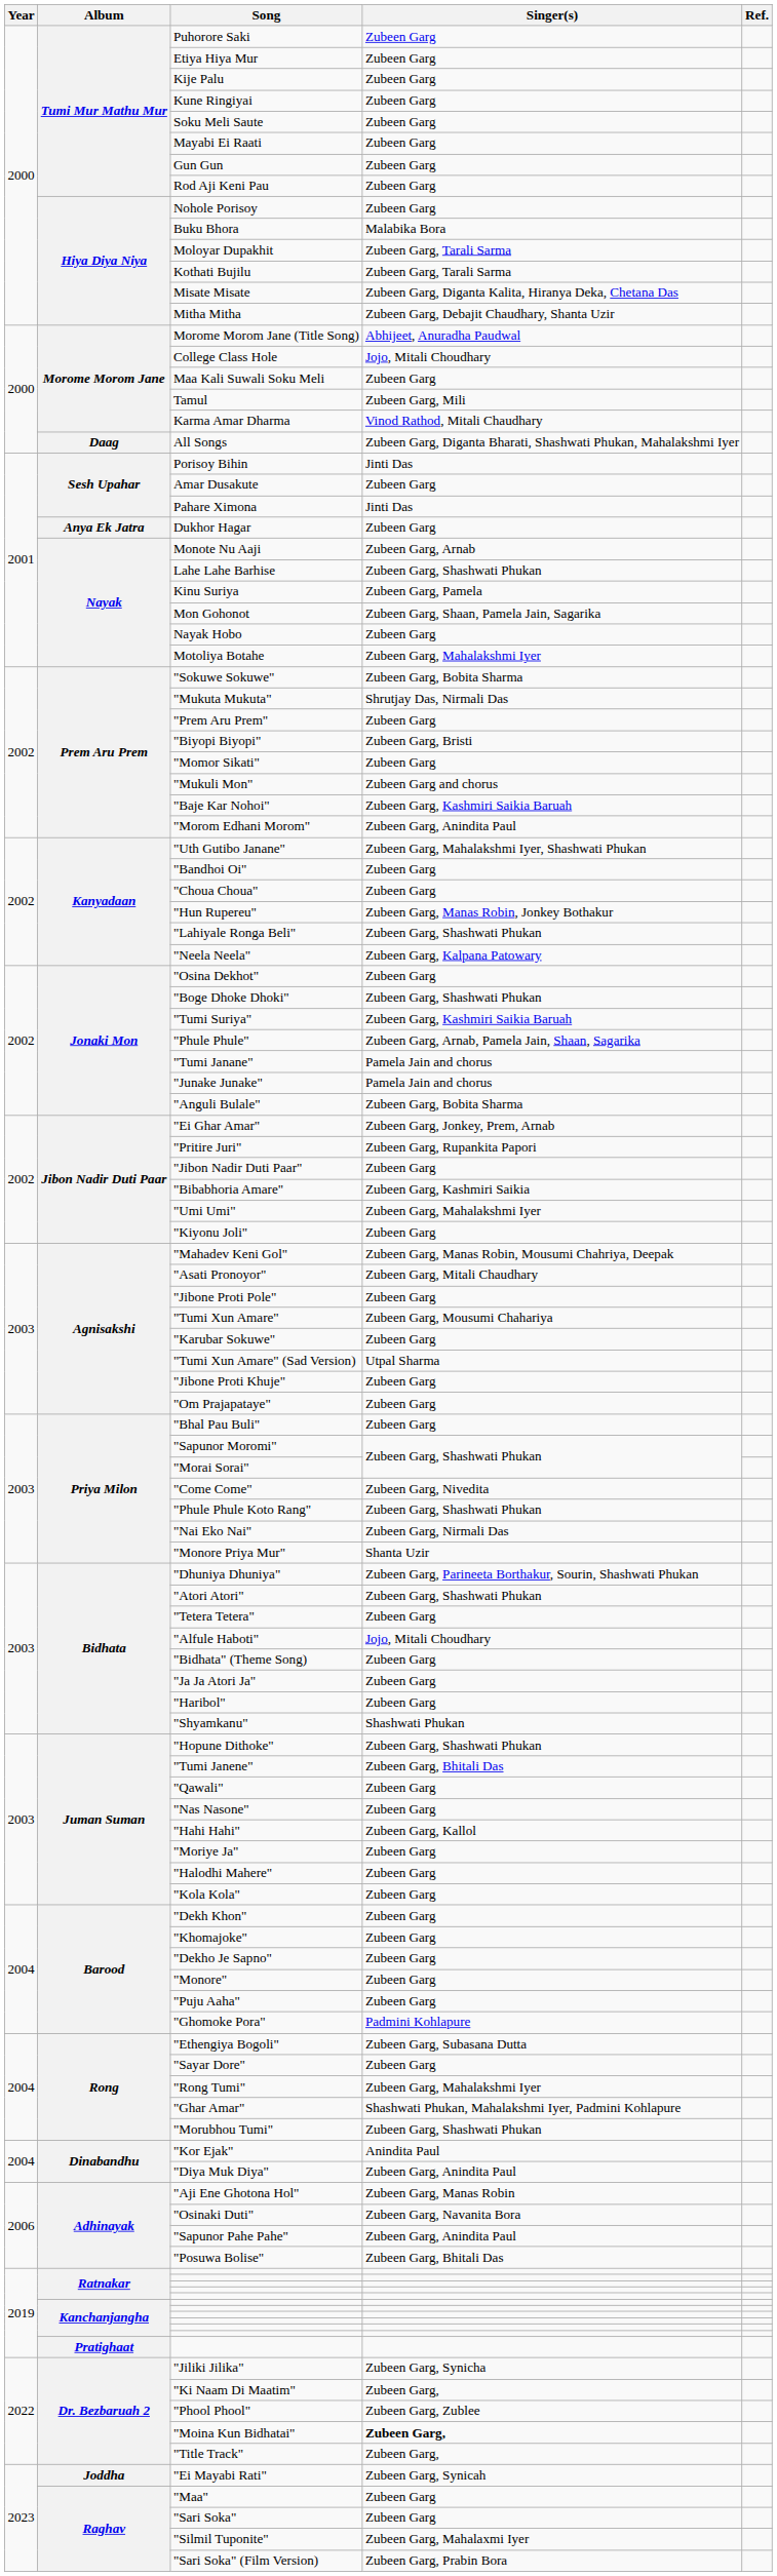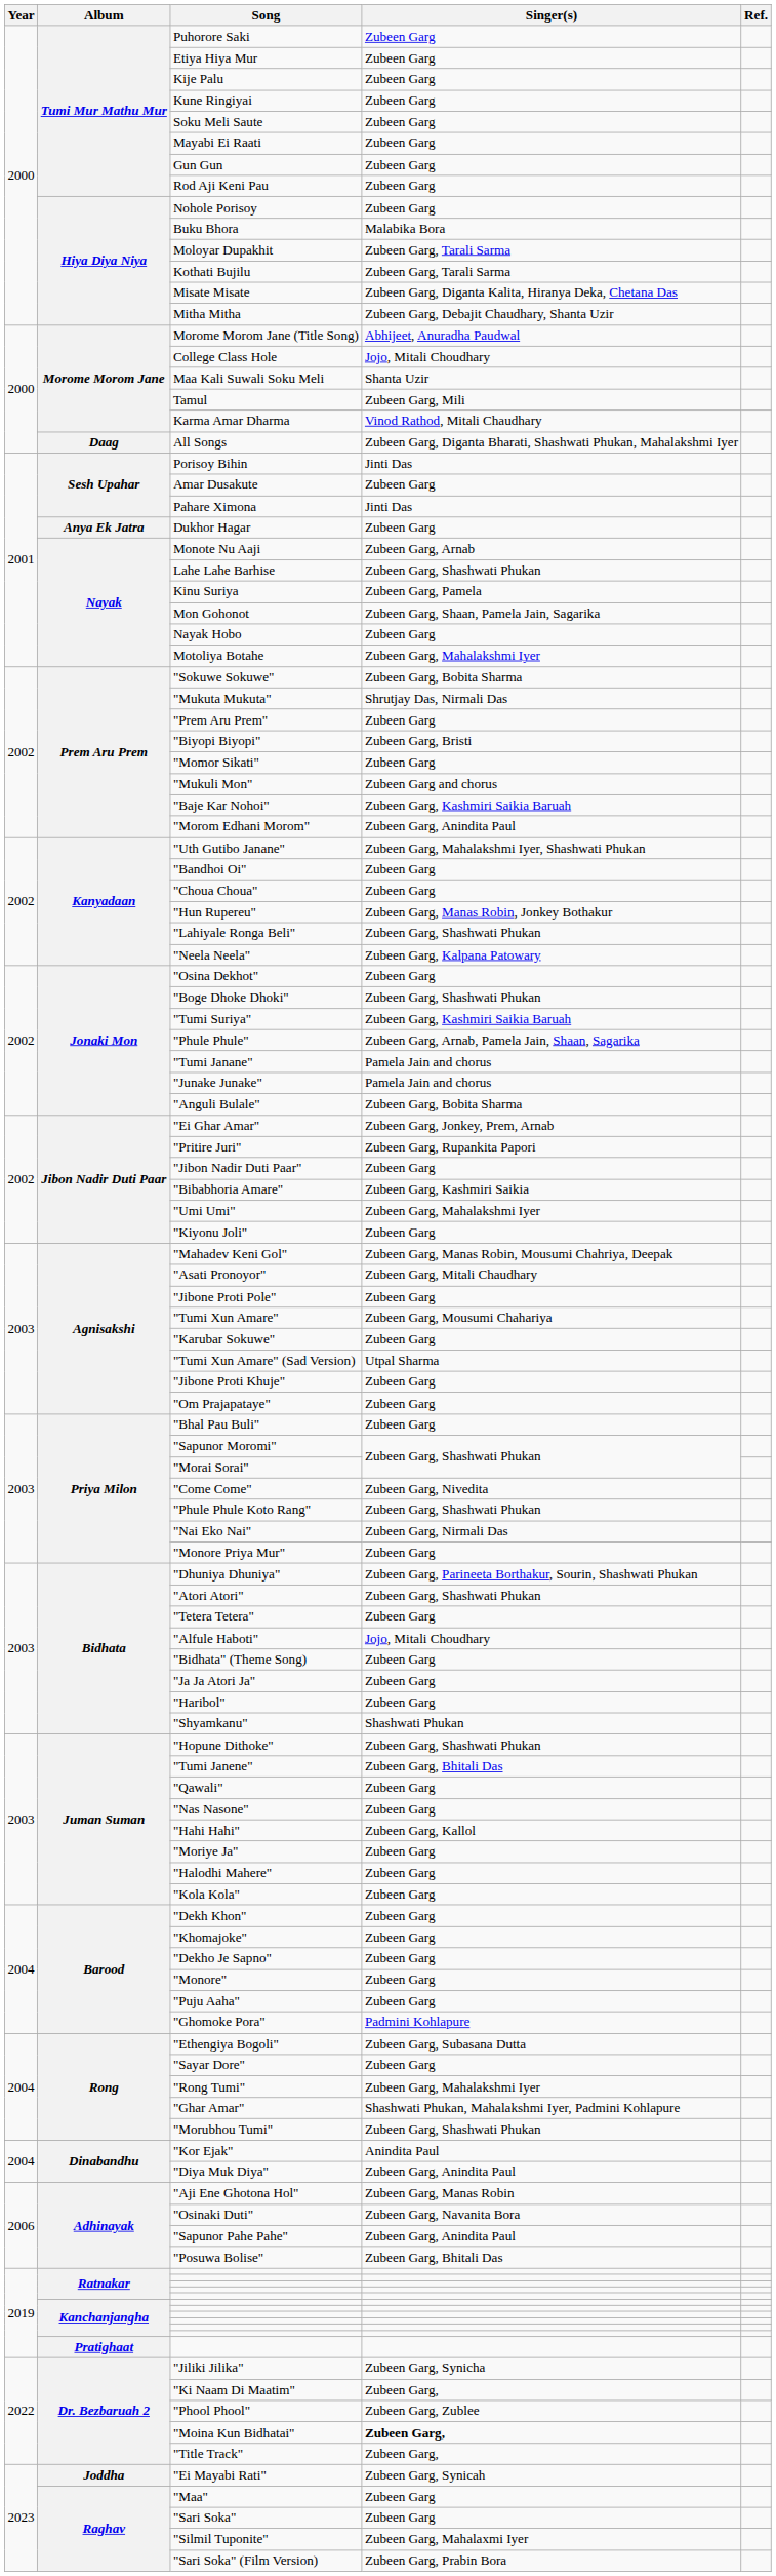 <table class="wikitable plainrowheaders">
 <tr>
 <th scope="col">Year</th>
 <th>Album</th>
 <th scope="col">Song</th>
 <th scope="col">Singer(s)</th>
 <th scope="col">Ref.</th>
 </tr>
 <tr>
 <td rowspan="14">2000</td>
 <th rowspan="8"><em><a href='#'>Tumi Mur Mathu Mur</a></em></th>
 <td>Puhorore Saki</td>
 <td><a href='#'>Zubeen Garg</a></td>
 <td></td>
 </tr>
 <tr>
 <td>Etiya Hiya Mur</td>
 <td>Zubeen Garg</td>
 <td></td>
 </tr>
 <tr>
 <td>Kije Palu</td>
 <td>Zubeen Garg</td>
 <td></td>
 </tr>
 <tr>
 <td>Kune Ringiyai</td>
 <td>Zubeen Garg</td>
 <td></td>
 </tr>
 <tr>
 <td>Soku Meli Saute</td>
 <td>Zubeen Garg</td>
 <td></td>
 </tr>
 <tr>
 <td>Mayabi Ei Raati</td>
 <td>Zubeen Garg</td>
 <td></td>
 </tr>
 <tr>
 <td>Gun Gun</td>
 <td>Zubeen Garg</td>
 <td></td>
 </tr>
 <tr>
 <td>Rod Aji Keni Pau</td>
 <td>Zubeen Garg</td>
 <td></td>
 </tr>
 <tr>
 <th rowspan="6"><em><a href='#'>Hiya Diya Niya</a></em></th>
 <td>Nohole Porisoy</td>
 <td>Zubeen Garg</td>
 <td></td>
 </tr>
 <tr>
 <td>Buku Bhora</td>
 <td>Malabika Bora</td>
 <td></td>
 </tr>
 <tr>
 <td>Moloyar Dupakhit</td>
 <td>Zubeen Garg, <a href='#'>Tarali Sarma</a></td>
 <td></td>
 </tr>
 <tr>
 <td>Kothati Bujilu</td>
 <td>Zubeen Garg, Tarali Sarma</td>
 <td></td>
 </tr>
 <tr>
 <td>Misate Misate</td>
 <td>Zubeen Garg, Diganta Kalita, Hiranya Deka, <a href='#'>Chetana Das</a></td>
 <td></td>
 </tr>
 <tr>
 <td>Mitha Mitha</td>
 <td>Zubeen Garg, Debajit Chaudhary, Shanta Uzir</td>
 <td></td>
 </tr>
 <tr>
 <td rowspan="6">2000</td>
 <th rowspan="5"><em>Morome Morom Jane</em></th>
 <td>Morome Morom Jane (Title Song)</td>
 <td><a href='#'>Abhijeet</a>, <a href='#'>Anuradha Paudwal</a></td>
 <td></td>
 </tr>
 <tr>
 <td>College Class Hole</td>
 <td><a href='#'>Jojo</a>, Mitali Choudhary</td>
 <td></td>
 </tr>
 <tr>
 <td>Maa Kali Suwali Soku Meli</td>
-<td>Zubeen Garg</td>
+<td>Shanta Uzir</td>
 <td></td>
 </tr>
 <tr>
 <td>Tamul</td>
 <td>Zubeen Garg, Mili</td>
 <td></td>
 </tr>
 <tr>
 <td>Karma Amar Dharma</td>
 <td><a href='#'>Vinod Rathod</a>, Mitali Chaudhary</td>
 </tr>
 <tr>
 <th><em>Daag</em></th>
 <td>All Songs</td>
 <td>Zubeen Garg, Diganta Bharati, Shashwati Phukan, Mahalakshmi Iyer</td>
 <td></td>
 </tr>
 <tr>
 <td rowspan="10">2001</td>
 <th rowspan="3"><em>Sesh Upahar</em></th>
 <td>Porisoy Bihin</td>
 <td>Jinti Das</td>
 <td></td>
 </tr>
 <tr>
 <td>Amar Dusakute</td>
 <td>Zubeen Garg</td>
 <td></td>
 </tr>
 <tr>
 <td>Pahare Ximona</td>
 <td>Jinti Das</td>
 <td></td>
 </tr>
 <tr>
 <th><em>Anya Ek Jatra</em></th>
 <td>Dukhor Hagar</td>
 <td>Zubeen Garg</td>
 <td></td>
 </tr>
 <tr>
 <th rowspan="6"><em><a href='#'>Nayak</a></em></th>
 <td>Monote Nu Aaji</td>
 <td>Zubeen Garg, Arnab</td>
 <td></td>
 </tr>
 <tr>
 <td>Lahe Lahe Barhise</td>
 <td>Zubeen Garg, Shashwati Phukan</td>
 <td></td>
 </tr>
 <tr>
 <td>Kinu Suriya</td>
 <td>Zubeen Garg, Pamela</td>
 <td></td>
 </tr>
 <tr>
 <td>Mon Gohonot</td>
 <td>Zubeen Garg, Shaan, Pamela Jain, Sagarika</td>
 <td></td>
 </tr>
 <tr>
 <td>Nayak Hobo</td>
 <td>Zubeen Garg</td>
 <td></td>
 </tr>
 <tr>
 <td>Motoliya Botahe</td>
 <td>Zubeen Garg, <a href='#'>Mahalakshmi Iyer</a></td>
 <td></td>
 </tr>
 <tr>
 <td rowspan ="8">2002</td>
 <th rowspan="8"><em>Prem Aru Prem</em></th>
 <td>"Sokuwe Sokuwe"</td>
 <td>Zubeen Garg, Bobita Sharma</td>
 <td></td>
 </tr>
 <tr>
 <td>"Mukuta Mukuta"</td>
 <td>Shrutjay Das, Nirmali Das</td>
 <td></td>
 </tr>
 <tr>
 <td>"Prem Aru Prem"</td>
 <td>Zubeen Garg</td>
 <td></td>
 </tr>
 <tr>
 <td>"Biyopi Biyopi"</td>
 <td>Zubeen Garg, Bristi</td>
 <td></td>
 </tr>
 <tr>
 <td>"Momor Sikati"</td>
 <td>Zubeen Garg</td>
 <td></td>
 </tr>
 <tr>
 <td>"Mukuli Mon"</td>
 <td>Zubeen Garg and chorus</td>
 <td></td>
 </tr>
 <tr>
 <td>"Baje Kar Nohoi"</td>
 <td>Zubeen Garg, <a href='#'>Kashmiri Saikia Baruah</a></td>
 <td></td>
 </tr>
 <tr>
 <td>"Morom Edhani Morom"</td>
 <td>Zubeen Garg, Anindita Paul</td>
 <td></td>
 </tr>
 <tr>
 <td rowspan ="6">2002</td>
 <th rowspan="6"><em><a href='#'>Kanyadaan</a></em></th>
 <td>"Uth Gutibo Janane"</td>
 <td>Zubeen Garg, Mahalakshmi Iyer, Shashwati Phukan</td>
 <td></td>
 </tr>
 <tr>
 <td>"Bandhoi Oi"</td>
 <td>Zubeen Garg</td>
 <td></td>
 </tr>
 <tr>
 <td>"Choua Choua"</td>
 <td>Zubeen Garg</td>
 <td></td>
 </tr>
 <tr>
 <td>"Hun Rupereu"</td>
 <td>Zubeen Garg, <a href='#'>Manas Robin</a>, Jonkey Bothakur</td>
 <td></td>
 </tr>
 <tr>
 <td>"Lahiyale Ronga Beli"</td>
 <td>Zubeen Garg, Shashwati Phukan</td>
 <td></td>
 </tr>
 <tr>
 <td>"Neela Neela"</td>
 <td>Zubeen Garg, <a href='#'>Kalpana Patowary</a></td>
 <td></td>
 </tr>
 <tr>
 <td rowspan ="7">2002</td>
 <th rowspan = "7"><em><a href='#'>Jonaki Mon</a></em></th>
 <td>"Osina Dekhot"</td>
 <td>Zubeen Garg</td>
 <td></td>
 </tr>
 <tr>
 <td>"Boge Dhoke Dhoki"</td>
 <td>Zubeen Garg, Shashwati Phukan</td>
 <td></td>
 </tr>
 <tr>
 <td>"Tumi Suriya"</td>
 <td>Zubeen Garg, <a href='#'>Kashmiri Saikia Baruah</a></td>
 <td></td>
 </tr>
 <tr>
 <td>"Phule Phule"</td>
 <td>Zubeen Garg, Arnab, Pamela Jain, <a href='#'>Shaan</a>, <a href='#'>Sagarika</a></td>
 <td></td>
 </tr>
 <tr>
 <td>"Tumi Janane"</td>
 <td>Pamela Jain and chorus</td>
 <td></td>
 </tr>
 <tr>
 <td>"Junake Junake"</td>
 <td>Pamela Jain and chorus</td>
 <td></td>
 </tr>
 <tr>
 <td>"Anguli Bulale"</td>
 <td>Zubeen Garg, Bobita Sharma</td>
 <td></td>
 </tr>
 <tr>
 <td rowspan="6">2002</td>
 <th rowspan="6"><em>Jibon Nadir Duti Paar</em></th>
 <td>"Ei Ghar Amar"</td>
 <td>Zubeen Garg, Jonkey, Prem, Arnab</td>
 <td></td>
 </tr>
 <tr>
 <td>"Pritire Juri"</td>
 <td>Zubeen Garg, Rupankita Papori</td>
 <td></td>
 </tr>
 <tr>
 <td>"Jibon Nadir Duti Paar"</td>
 <td>Zubeen Garg</td>
 <td></td>
 </tr>
 <tr>
 <td>"Bibabhoria Amare"</td>
 <td>Zubeen Garg, Kashmiri Saikia</td>
 <td></td>
 </tr>
 <tr>
 <td>"Umi Umi"</td>
 <td>Zubeen Garg, Mahalakshmi Iyer</td>
 <td></td>
 </tr>
 <tr>
 <td>"Kiyonu Joli"</td>
 <td>Zubeen Garg</td>
 <td></td>
 </tr>
 <tr>
 <td rowspan ="8">2003</td>
 <th rowspan = "8"><em>Agnisakshi</em></th>
 <td>"Mahadev Keni Gol"</td>
 <td>Zubeen Garg, Manas Robin, Mousumi Chahriya, Deepak</td>
 <td></td>
 </tr>
 <tr>
 <td>"Asati Pronoyor"</td>
 <td>Zubeen Garg, Mitali Chaudhary</td>
 <td></td>
 </tr>
 <tr>
 <td>"Jibone Proti Pole"</td>
 <td>Zubeen Garg</td>
 <td></td>
 </tr>
 <tr>
 <td>"Tumi Xun Amare"</td>
 <td>Zubeen Garg, Mousumi Chahariya</td>
 <td></td>
 </tr>
 <tr>
 <td>"Karubar Sokuwe"</td>
 <td>Zubeen Garg</td>
 <td></td>
 </tr>
 <tr>
 <td>"Tumi Xun Amare" (Sad Version)</td>
 <td>Utpal Sharma</td>
 <td></td>
 </tr>
 <tr>
 <td>"Jibone Proti Khuje"</td>
 <td>Zubeen Garg</td>
 <td></td>
 </tr>
 <tr>
 <td>"Om Prajapataye"</td>
 <td>Zubeen Garg</td>
 <td></td>
 </tr>
 <tr>
 <td rowspan ="7">2003</td>
 <th rowspan ="7"><em>Priya Milon</em></th>
 <td>"Bhal Pau Buli"</td>
 <td>Zubeen Garg</td>
 <td></td>
 </tr>
 <tr>
 <td>"Sapunor Moromi"</td>
 <td rowspan="2">Zubeen Garg, Shashwati Phukan</td>
 <td></td>
 </tr>
 <tr>
 <td>"Morai Sorai"</td>
 <td></td>
 </tr>
 <tr>
 <td>"Come Come"</td>
 <td>Zubeen Garg, Nivedita</td>
 <td></td>
 </tr>
 <tr>
 <td>"Phule Phule Koto Rang"</td>
 <td>Zubeen Garg, Shashwati Phukan</td>
 <td></td>
 </tr>
 <tr>
 <td>"Nai Eko Nai"</td>
 <td>Zubeen Garg, Nirmali Das</td>
 <td></td>
 </tr>
 <tr>
 <td>"Monore Priya Mur"</td>
-<td>Shanta Uzir</td>
+<td>Zubeen Garg</td>
 <td></td>
 </tr>
 <tr>
 <td rowspan ="8">2003</td>
 <th rowspan ="8"><em>Bidhata</em></th>
 <td>"Dhuniya Dhuniya"</td>
 <td>Zubeen Garg, <a href='#'>Parineeta Borthakur</a>, Sourin, Shashwati Phukan</td>
 <td></td>
 </tr>
 <tr>
 <td>"Atori Atori"</td>
 <td>Zubeen Garg, Shashwati Phukan</td>
 <td></td>
 </tr>
 <tr>
 <td>"Tetera Tetera"</td>
 <td>Zubeen Garg</td>
 <td></td>
 </tr>
 <tr>
 <td>"Alfule Haboti"</td>
 <td><a href='#'>Jojo</a>, Mitali Choudhary</td>
 <td></td>
 </tr>
 <tr>
 <td>"Bidhata" (Theme Song)</td>
 <td>Zubeen Garg</td>
 <td></td>
 </tr>
 <tr>
 <td>"Ja Ja Atori Ja"</td>
 <td>Zubeen Garg</td>
 <td></td>
 </tr>
 <tr>
 <td>"Haribol"</td>
 <td>Zubeen Garg</td>
 <td></td>
 </tr>
 <tr>
 <td>"Shyamkanu"</td>
 <td>Shashwati Phukan</td>
 <td></td>
 </tr>
 <tr>
 <td rowspan ="8">2003</td>
 <th rowspan ="8"><em>Juman Suman</em></th>
 <td>"Hopune Dithoke"</td>
 <td>Zubeen Garg, Shashwati Phukan</td>
 <td></td>
 </tr>
 <tr>
 <td>"Tumi Janene"</td>
 <td>Zubeen Garg, <a href='#'>Bhitali Das</a></td>
 <td></td>
 </tr>
 <tr>
 <td>"Qawali"</td>
 <td>Zubeen Garg</td>
 <td></td>
 </tr>
 <tr>
 <td>"Nas Nasone"</td>
 <td>Zubeen Garg</td>
 <td></td>
 </tr>
 <tr>
 <td>"Hahi Hahi"</td>
 <td>Zubeen Garg, Kallol</td>
 <td></td>
 </tr>
 <tr>
 <td>"Moriye Ja"</td>
 <td>Zubeen Garg</td>
 <td></td>
 </tr>
 <tr>
 <td>"Halodhi Mahere"</td>
 <td>Zubeen Garg</td>
 <td></td>
 </tr>
 <tr>
 <td>"Kola Kola"</td>
 <td>Zubeen Garg</td>
 <td></td>
 </tr>
 <tr>
 <td rowspan ="6">2004</td>
 <th rowspan ="6"><em>Barood</em></th>
 <td>"Dekh Khon"</td>
 <td>Zubeen Garg</td>
 <td></td>
 </tr>
 <tr>
 <td>"Khomajoke"</td>
 <td>Zubeen Garg</td>
 <td></td>
 </tr>
 <tr>
 <td>"Dekho Je Sapno"</td>
 <td>Zubeen Garg</td>
 <td></td>
 </tr>
 <tr>
 <td>"Monore"</td>
 <td>Zubeen Garg</td>
 <td></td>
 </tr>
 <tr>
 <td>"Puju Aaha"</td>
 <td>Zubeen Garg</td>
 <td></td>
 </tr>
 <tr>
 <td>"Ghomoke Pora"</td>
 <td><a href='#'>Padmini Kohlapure</a></td>
 <td></td>
 </tr>
 <tr>
 <td rowspan ="5">2004</td>
 <th rowspan ="5"><em>Rong</em></th>
 <td>"Ethengiya Bogoli"</td>
 <td>Zubeen Garg, Subasana Dutta</td>
 <td></td>
 </tr>
 <tr>
 <td>"Sayar Dore"</td>
 <td>Zubeen Garg</td>
 <td></td>
 </tr>
 <tr>
 <td>"Rong Tumi"</td>
 <td>Zubeen Garg, Mahalakshmi Iyer</td>
 <td></td>
 </tr>
 <tr>
 <td>"Ghar Amar"</td>
 <td>Shashwati Phukan, Mahalakshmi Iyer, Padmini Kohlapure</td>
 <td></td>
 </tr>
 <tr>
 <td>"Morubhou Tumi"</td>
 <td>Zubeen Garg, Shashwati Phukan</td>
 <td></td>
 </tr>
 <tr>
 <td rowspan ="2">2004</td>
 <th rowspan ="2"><em>Dinabandhu</em></th>
 <td>"Kor Ejak"</td>
 <td>Anindita Paul</td>
 <td></td>
 </tr>
 <tr>
 <td>"Diya Muk Diya"</td>
 <td>Zubeen Garg, Anindita Paul</td>
 <td></td>
 </tr>
 <tr>
 <td rowspan ="4">2006</td>
 <th rowspan ="4"><em><a href='#'>Adhinayak</a></em></th>
 <td>"Aji Ene Ghotona Hol"</td>
 <td>Zubeen Garg, Manas Robin</td>
 <td></td>
 </tr>
 <tr>
 <td>"Osinaki Duti"</td>
 <td>Zubeen Garg, Navanita Bora</td>
 <td></td>
 </tr>
 <tr>
 <td>"Sapunor Pahe Pahe"</td>
 <td>Zubeen Garg, Anindita Paul</td>
 <td></td>
 </tr>
 <tr>
 <td>"Posuwa Bolise"</td>
 <td>Zubeen Garg, Bhitali Das</td>
 <td></td>
 </tr>
 <tr>
 <td rowspan="12">2019</td>
 <th rowspan="5"><em><a href='#'>Ratnakar</a></em></th>
 <td></td>
 <td></td>
 <td></td>
 </tr>
 <tr>
 <td></td>
 <td></td>
 <td></td>
 </tr>
 <tr>
 <td></td>
 <td></td>
 <td></td>
 </tr>
 <tr>
 <td></td>
 <td></td>
 <td></td>
 </tr>
 <tr>
 <td></td>
 <td></td>
 <td></td>
 </tr>
 <tr>
 <th rowspan="6"><em><a href='#'>Kanchanjangha</a></em></th>
 <td></td>
 <td></td>
 <td></td>
 </tr>
 <tr>
 <td></td>
 <td></td>
 <td></td>
 </tr>
 <tr>
 <td></td>
 <td></td>
 <td></td>
 </tr>
 <tr>
 <td></td>
 <td></td>
 <td></td>
 </tr>
 <tr>
 <td></td>
 <td></td>
 <td></td>
 </tr>
 <tr>
 <td></td>
 <td></td>
 <td></td>
 </tr>
 <tr>
 <th><em><a href='#'>Pratighaat</a></em></th>
 <td></td>
 <td></td>
 <td></td>
 </tr>
 <tr>
 <td rowspan="5">2022</td>
 <th rowspan="5"><em><a href='#'>Dr. Bezbaruah 2</a></em></th>
 <td>"Jiliki Jilika"</td>
 <td>Zubeen Garg, Synicha</td>
 <td></td>
 </tr>
 <tr>
 <td>"Ki Naam Di Maatim"</td>
 <td>Zubeen Garg,</td>
 <td></td>
 </tr>
 <tr>
 <td>"Phool Phool"</td>
 <td>Zubeen Garg, Zublee</td>
 <td></td>
 </tr>
 <tr>
 <td>"Moina Kun Bidhatai"</td>
 <td><strong>Zubeen Garg,</strong></td>
 <td></td>
 </tr>
 <tr>
 <td>"Title Track"</td>
 <td>Zubeen Garg,</td>
 <td></td>
 </tr>
 <tr>
 <td rowspan="5">2023</td>
 <th><em>Joddha</em></th>
 <td>"Ei Mayabi Rati"</td>
 <td>Zubeen Garg, Synicah</td>
 <td></td>
 </tr>
 <tr>
 <th rowspan="4"><a href='#'><em>Raghav</em></a></th>
 <td>"Maa"</td>
 <td>Zubeen Garg</td>
 <td></td>
 </tr>
 <tr>
 <td>"Sari Soka"</td>
 <td>Zubeen Garg</td>
 <td></td>
 </tr>
 <tr>
 <td>"Silmil Tuponite"</td>
 <td>Zubeen Garg, Mahalaxmi Iyer</td>
 <td></td>
 </tr>
 <tr>
 <td>"Sari Soka" (Film Version)</td>
 <td>Zubeen Garg, Prabin Bora</td>
 </tr>
 </table>
